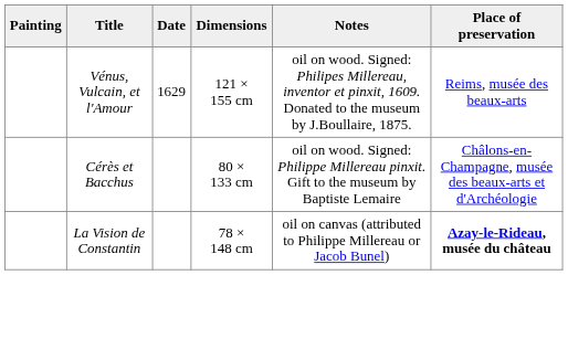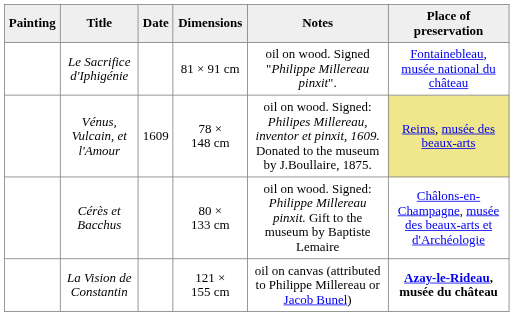 <table border="1" align="center" cellspacing="0" cellpadding="5" style="text-align:center;border-collapse:collapse;margin-top:0.5em;">
 <tr>
 <th style="background:#efefef;">Painting</th>
 <th style="background:#efefef;">Title</th>
 <th style="background:#efefef;">Date</th>
 <th style="background:#efefef;">Dimensions</th>
 <th style="background:#efefef;">Notes</th>
 <th style="background:#efefef;">Place of preservation</th>
 </tr>
 <tr>
 <td></td>
+<td><em>Le Sacrifice d'Iphigénie</em></td>
+<td></td>
+<td>81 × 91 cm</td>
+<td>oil on wood. Signed "<em>Philippe Millereau pinxit</em>".</td>
+<td><a href='#'>Fontainebleau</a>, <a href='#'>musée national du château</a></td>
+</tr>
+<tr>
+<td></td>
 <td><em>Vénus, Vulcain, et l'Amour</em></td>
-<td>1629</td>
-<td>121 × 155 cm</td>
+<td>1609</td>
+<td>78 × 148 cm</td>
 <td>oil on wood. Signed: <em>Philipes Millereau, inventor et pinxit, 1609.</em> Donated to the museum by J.Boullaire, 1875.</td>
-<td><a href='#'>Reims</a>, <a href='#'>musée des beaux-arts</a></td>
+<td style="background: khaki;"><a href='#'>Reims</a>, <a href='#'>musée des beaux-arts</a></td>
 </tr>
 <tr>
 <td></td>
 <td><em>Cérès et Bacchus</em></td>
 <td></td>
 <td>80 × 133 cm</td>
 <td>oil on wood. Signed: <em>Philippe Millereau pinxit.</em> Gift to the museum by Baptiste Lemaire</td>
 <td><a href='#'>Châlons-en-Champagne</a>, <a href='#'>musée des beaux-arts et d'Archéologie</a></td>
 </tr>
 <tr>
 <td></td>
 <td><em>La Vision de Constantin</em></td>
 <td></td>
-<td>78 × 148 cm</td>
+<td>121 × 155 cm</td>
 <td>oil on canvas (attributed to Philippe Millereau or <a href='#'>Jacob Bunel</a>)</td>
 <td><strong><a href='#'>Azay-le-Rideau</a>, musée du château</strong></td>
 </tr>
 </table>
